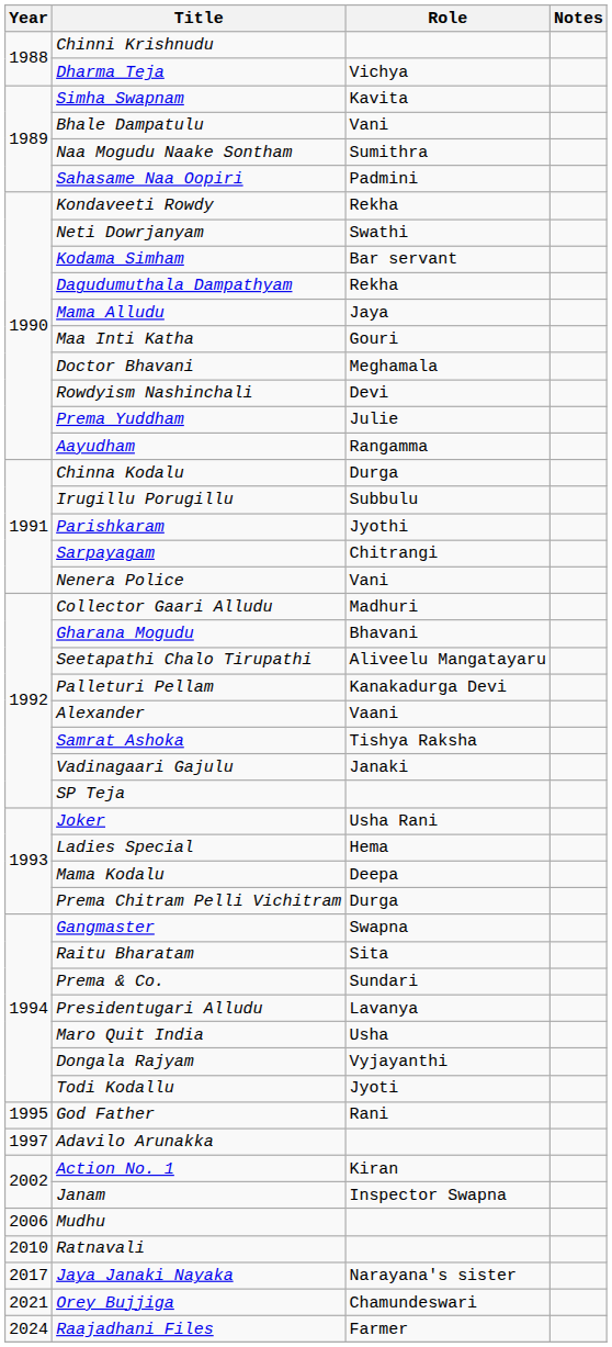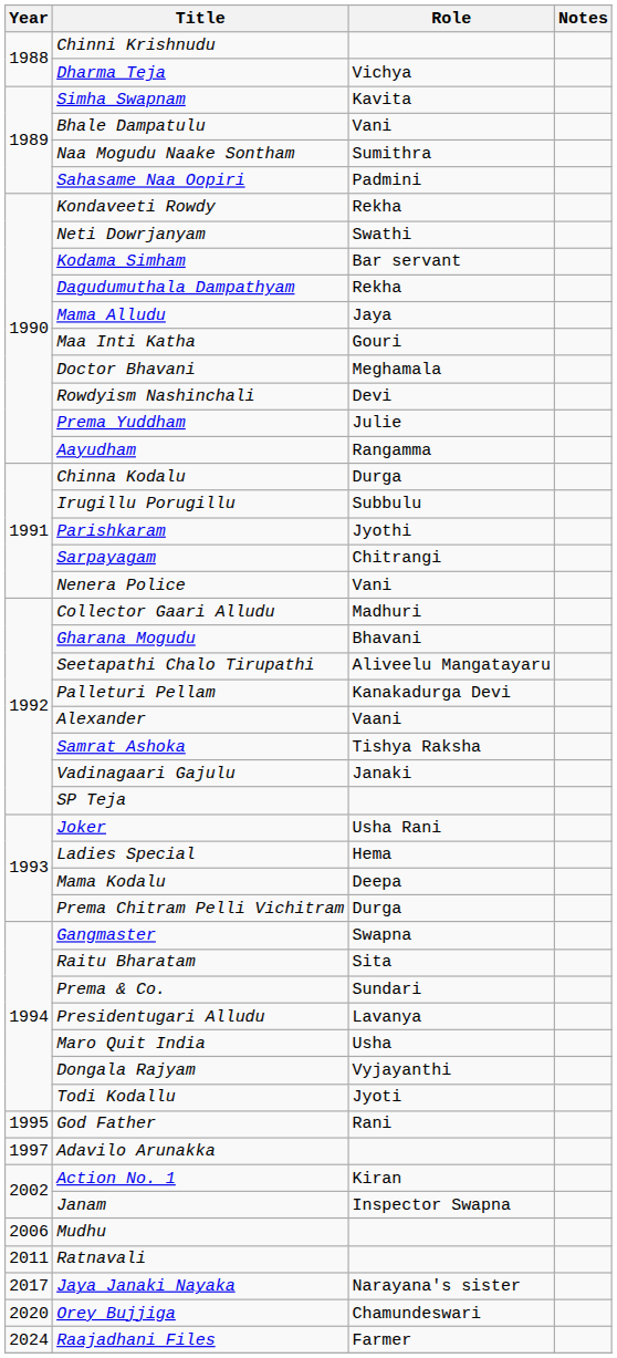 <table class="wikitable sortable">
 <tr>
 <th>Year</th>
 <th>Title</th>
 <th>Role</th>
 <th class="unsortable">Notes</th>
 </tr>
 <tr>
 <td rowspan=2>1988</td>
 <td><em>Chinni Krishnudu</em></td>
 <td></td>
 <td></td>
 </tr>
 <tr>
 <td><em><a href='#'>Dharma Teja</a></em></td>
 <td>Vichya</td>
 <td></td>
 </tr>
 <tr>
 <td rowspan=4>1989</td>
 <td><em><a href='#'>Simha Swapnam</a></em></td>
 <td>Kavita</td>
 <td></td>
 </tr>
 <tr>
 <td><em>Bhale Dampatulu</em></td>
 <td>Vani</td>
 <td></td>
 </tr>
 <tr>
 <td><em>Naa Mogudu Naake Sontham</em></td>
 <td>Sumithra</td>
 <td></td>
 </tr>
 <tr>
 <td><em><a href='#'>Sahasame Naa Oopiri</a></em></td>
 <td>Padmini</td>
 <td></td>
 </tr>
 <tr>
 <td rowspan=10>1990</td>
 <td><em>Kondaveeti Rowdy</em></td>
 <td>Rekha</td>
 <td></td>
 </tr>
 <tr>
 <td><em>Neti Dowrjanyam</em></td>
 <td>Swathi</td>
 <td></td>
 </tr>
 <tr>
 <td><em><a href='#'>Kodama Simham</a></em></td>
 <td>Bar servant</td>
 <td></td>
 </tr>
 <tr>
 <td><em><a href='#'>Dagudumuthala Dampathyam</a></em></td>
 <td>Rekha</td>
 <td></td>
 </tr>
 <tr>
 <td><em><a href='#'>Mama Alludu</a></em></td>
 <td>Jaya</td>
 <td></td>
 </tr>
 <tr>
 <td><em>Maa Inti Katha</em></td>
 <td>Gouri</td>
 <td></td>
 </tr>
 <tr>
 <td><em>Doctor Bhavani</em></td>
 <td>Meghamala</td>
 <td></td>
 </tr>
 <tr>
 <td><em>Rowdyism Nashinchali</em></td>
 <td>Devi</td>
 <td></td>
 </tr>
 <tr>
 <td><em><a href='#'>Prema Yuddham</a></em></td>
 <td>Julie</td>
 <td></td>
 </tr>
 <tr>
 <td><em><a href='#'>Aayudham</a></em></td>
 <td>Rangamma</td>
 <td></td>
 </tr>
 <tr>
 <td rowspan=5>1991</td>
 <td><em>Chinna Kodalu</em></td>
 <td>Durga</td>
 <td></td>
 </tr>
 <tr>
 <td><em>Irugillu Porugillu</em></td>
 <td>Subbulu</td>
 <td></td>
 </tr>
 <tr>
 <td><em><a href='#'>Parishkaram</a></em></td>
 <td>Jyothi</td>
 <td></td>
 </tr>
 <tr>
 <td><em><a href='#'>Sarpayagam</a></em></td>
 <td>Chitrangi</td>
 <td></td>
 </tr>
 <tr>
 <td><em>Nenera Police</em></td>
 <td>Vani</td>
 <td></td>
 </tr>
 <tr>
 <td rowspan=8>1992</td>
 <td><em>Collector Gaari Alludu</em></td>
 <td>Madhuri</td>
 <td></td>
 </tr>
 <tr>
 <td><em><a href='#'>Gharana Mogudu</a></em></td>
 <td>Bhavani</td>
 <td></td>
 </tr>
 <tr>
 <td><em>Seetapathi Chalo Tirupathi</em></td>
 <td>Aliveelu Mangatayaru</td>
 <td></td>
 </tr>
 <tr>
 <td><em>Palleturi Pellam</em></td>
 <td>Kanakadurga Devi</td>
 <td></td>
 </tr>
 <tr>
 <td><em>Alexander</em></td>
 <td>Vaani</td>
 <td></td>
 </tr>
 <tr>
 <td><em><a href='#'>Samrat Ashoka</a></em></td>
 <td>Tishya Raksha</td>
 <td></td>
 </tr>
 <tr>
 <td><em>Vadinagaari Gajulu</em></td>
 <td>Janaki</td>
 <td></td>
 </tr>
 <tr>
 <td><em>SP Teja</em></td>
 <td></td>
 <td></td>
 </tr>
 <tr>
 <td rowspan=4>1993</td>
 <td><em><a href='#'>Joker</a></em></td>
 <td>Usha Rani</td>
 <td></td>
 </tr>
 <tr>
 <td><em>Ladies Special</em></td>
 <td>Hema</td>
 <td></td>
 </tr>
 <tr>
 <td><em>Mama Kodalu</em></td>
 <td>Deepa</td>
 <td></td>
 </tr>
 <tr>
 <td><em>Prema Chitram Pelli Vichitram</em></td>
 <td>Durga</td>
 <td></td>
 </tr>
 <tr>
 <td rowspan=7>1994</td>
 <td><em><a href='#'>Gangmaster</a></em></td>
 <td>Swapna</td>
 <td></td>
 </tr>
 <tr>
 <td><em>Raitu Bharatam</em></td>
 <td>Sita</td>
 <td></td>
 </tr>
 <tr>
 <td><em>Prema & Co.</em></td>
 <td>Sundari</td>
 <td></td>
 </tr>
 <tr>
 <td><em>Presidentugari Alludu</em></td>
 <td>Lavanya</td>
 <td></td>
 </tr>
 <tr>
 <td><em>Maro Quit India</em></td>
 <td>Usha</td>
 <td></td>
 </tr>
 <tr>
 <td><em>Dongala Rajyam</em></td>
 <td>Vyjayanthi</td>
 <td></td>
 </tr>
 <tr>
 <td><em>Todi Kodallu</em></td>
 <td>Jyoti</td>
 <td></td>
 </tr>
 <tr>
 <td>1995</td>
 <td><em>God Father</em></td>
 <td>Rani</td>
 <td></td>
 </tr>
 <tr>
 <td>1997</td>
 <td><em>Adavilo Arunakka</em></td>
 <td></td>
 <td></td>
 </tr>
 <tr>
 <td rowspan=2>2002</td>
 <td><em><a href='#'>Action No. 1</a></em></td>
 <td>Kiran</td>
 <td></td>
 </tr>
 <tr>
 <td><em>Janam</em></td>
 <td>Inspector Swapna</td>
 <td></td>
 </tr>
 <tr>
 <td>2006</td>
 <td><em>Mudhu</em></td>
 <td></td>
 <td></td>
 </tr>
 <tr>
-<td>2010</td>
+<td>2011</td>
 <td><em>Ratnavali</em></td>
 <td></td>
 <td></td>
 </tr>
 <tr>
 <td>2017</td>
 <td><em><a href='#'>Jaya Janaki Nayaka</a></em></td>
 <td>Narayana's sister</td>
 <td></td>
 </tr>
 <tr>
-<td>2021</td>
+<td>2020</td>
 <td><em><a href='#'>Orey Bujjiga</a></em></td>
 <td>Chamundeswari</td>
 <td></td>
 </tr>
 <tr>
 <td>2024</td>
 <td><em><a href='#'>Raajadhani Files</a></em></td>
 <td>Farmer</td>
 <td></td>
 </tr>
 <tr>
 </tr>
 </table>
